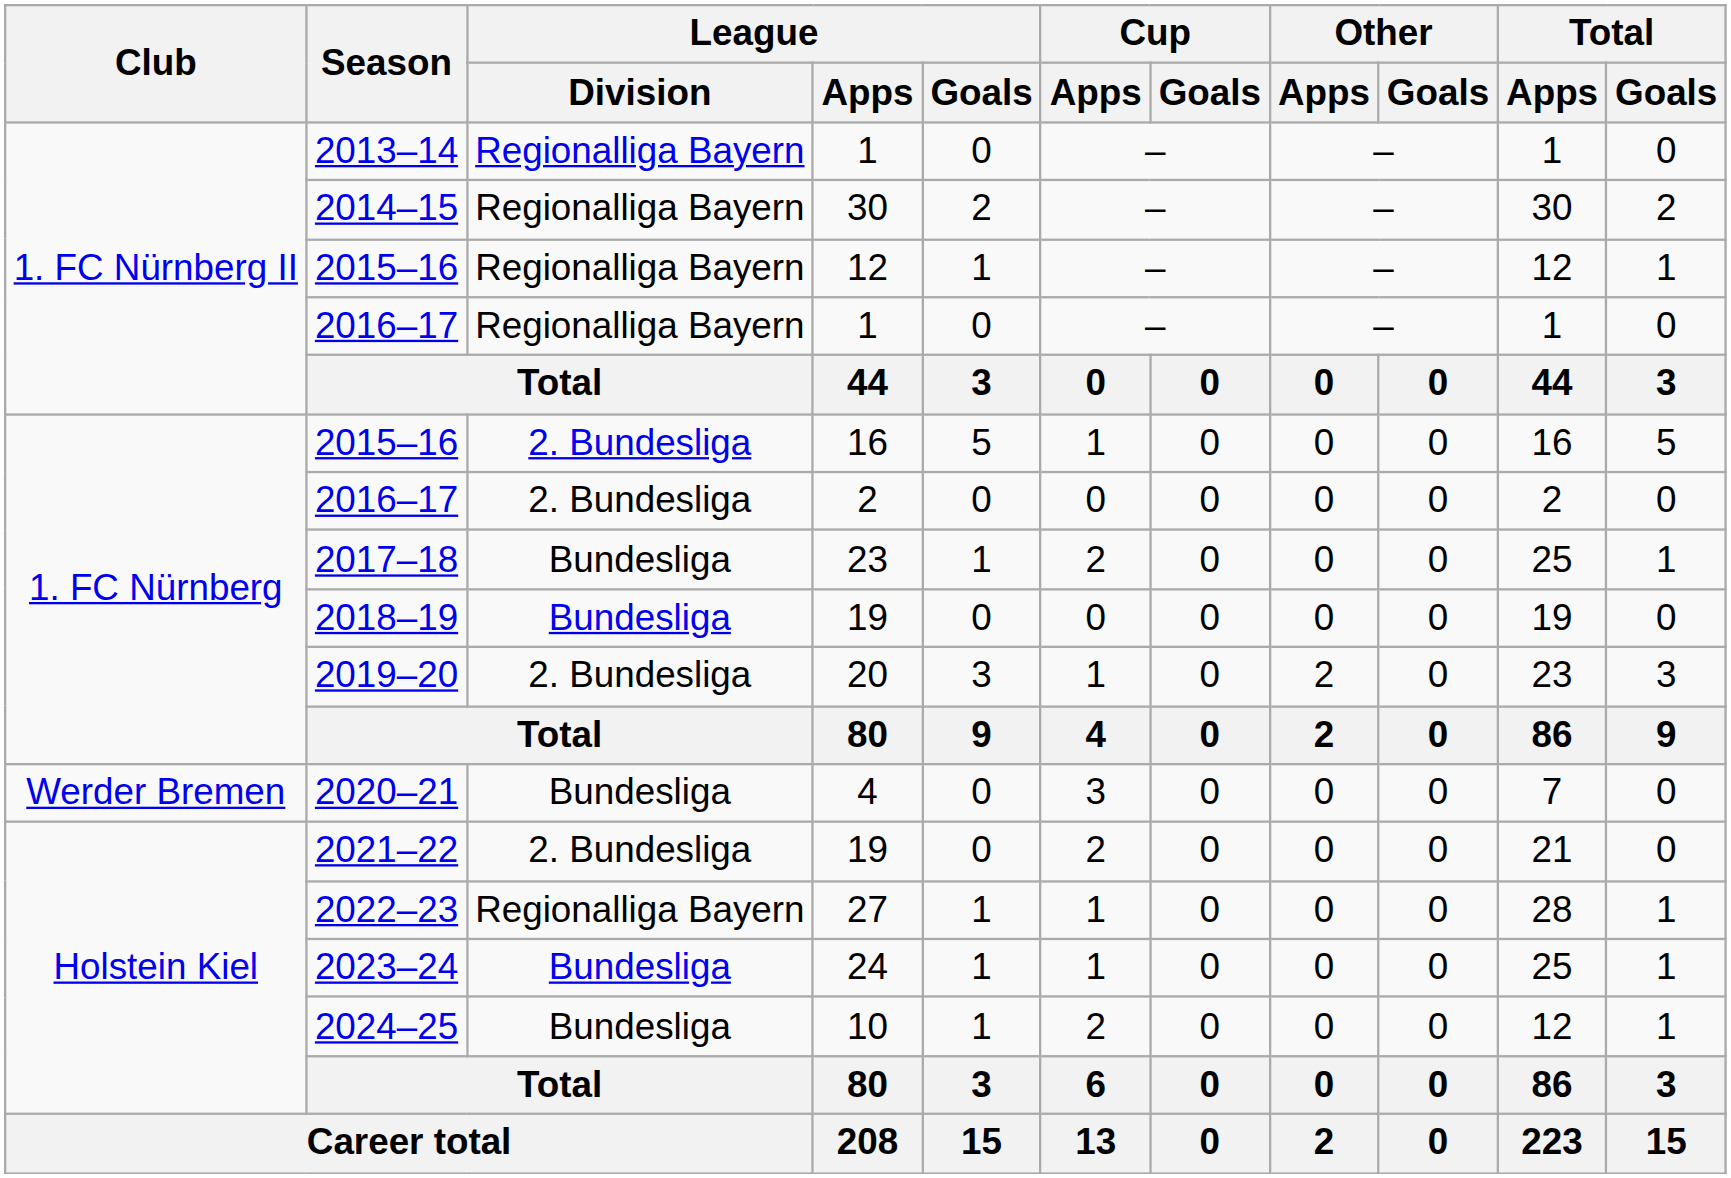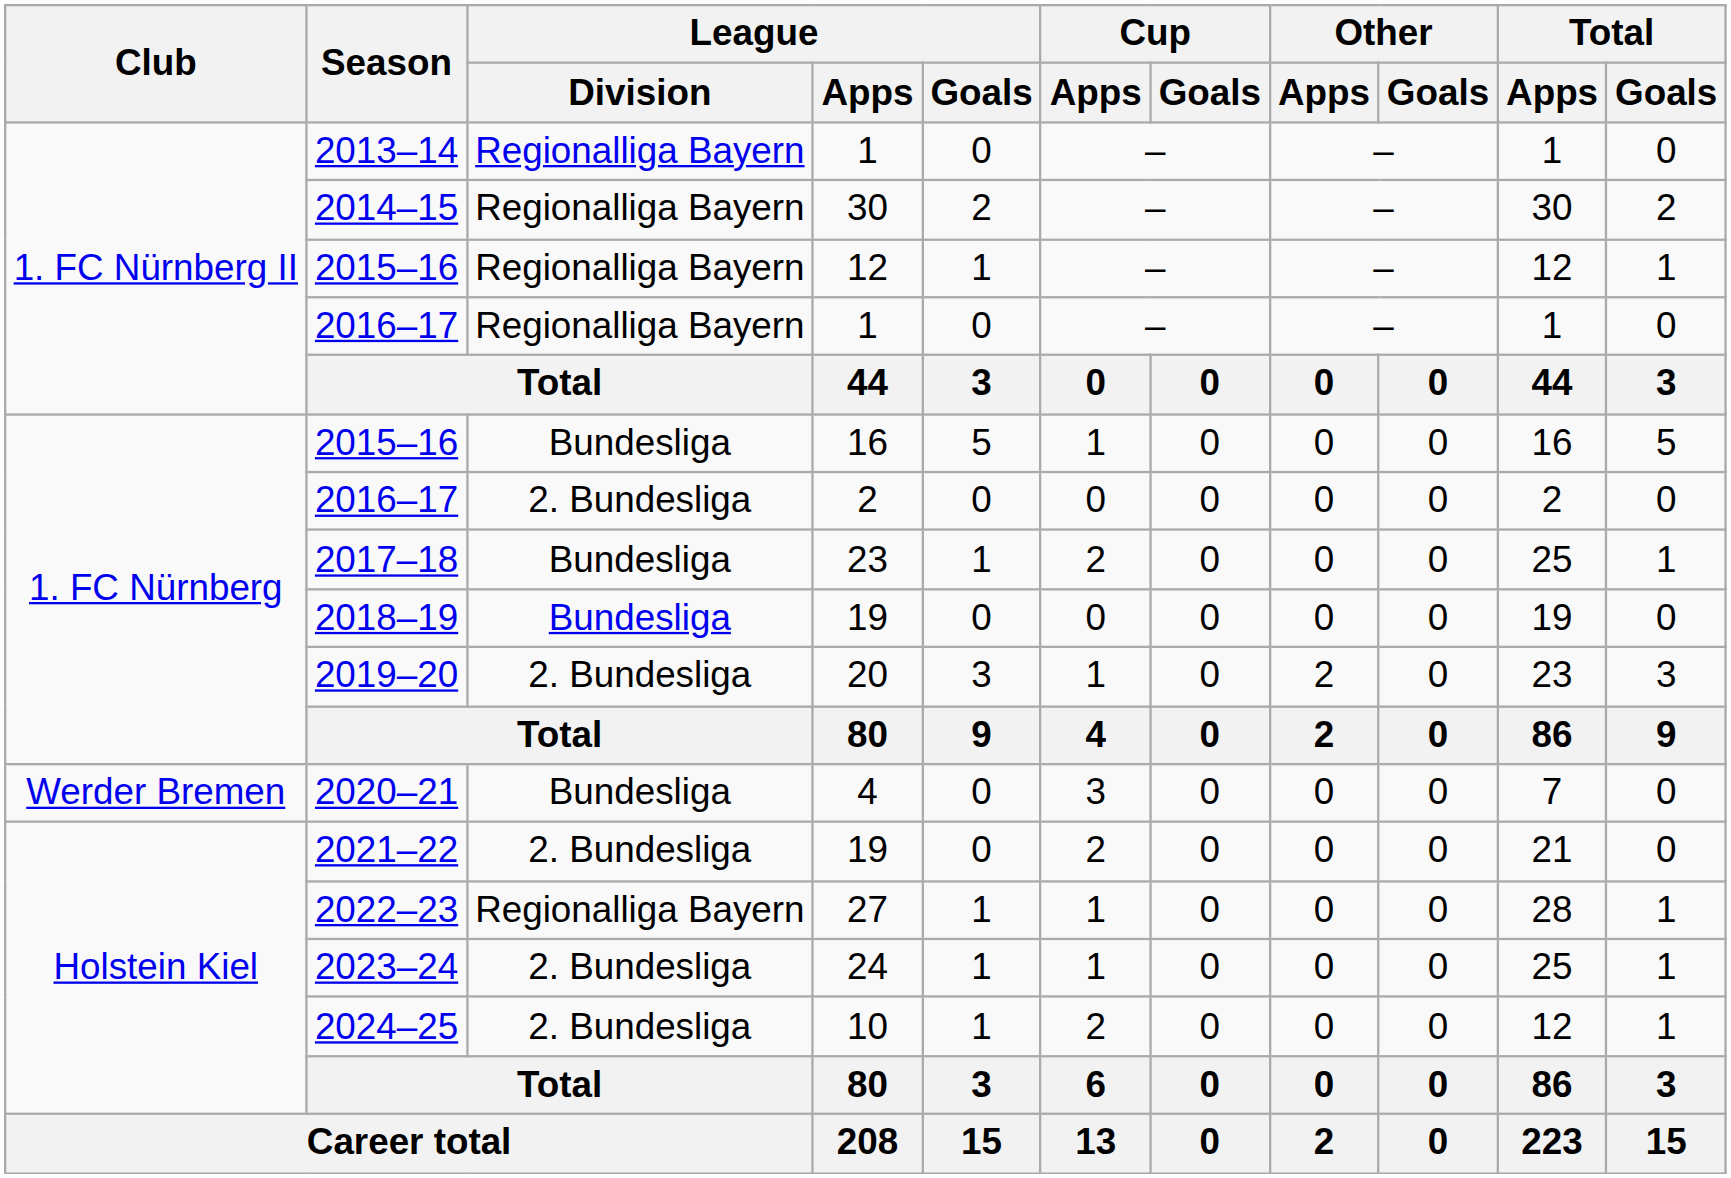 <table class="wikitable" style="text-align: center">
 <tr>
 <th rowspan="2">Club</th>
 <th rowspan="2">Season</th>
 <th colspan="3">League</th>
 <th colspan="2">Cup</th>
 <th colspan="2">Other</th>
 <th colspan="2">Total</th>
 </tr>
 <tr>
 <th>Division</th>
 <th>Apps</th>
 <th>Goals</th>
 <th>Apps</th>
 <th>Goals</th>
 <th>Apps</th>
 <th>Goals</th>
 <th>Apps</th>
 <th>Goals</th>
 </tr>
 <tr>
 <td rowspan="5"><a href='#'>1. FC Nürnberg II</a></td>
 <td><a href='#'>2013–14</a></td>
 <td><a href='#'>Regionalliga Bayern</a></td>
 <td>1</td>
 <td>0</td>
 <td colspan="2">–</td>
 <td colspan="2">–</td>
 <td>1</td>
 <td>0</td>
 </tr>
 <tr>
 <td><a href='#'>2014–15</a></td>
 <td>Regionalliga Bayern</td>
 <td>30</td>
 <td>2</td>
 <td colspan="2">–</td>
 <td colspan="2">–</td>
 <td>30</td>
 <td>2</td>
 </tr>
 <tr>
 <td><a href='#'>2015–16</a></td>
 <td>Regionalliga Bayern</td>
 <td>12</td>
 <td>1</td>
 <td colspan="2">–</td>
 <td colspan="2">–</td>
 <td>12</td>
 <td>1</td>
 </tr>
 <tr>
 <td><a href='#'>2016–17</a></td>
 <td>Regionalliga Bayern</td>
 <td>1</td>
 <td>0</td>
 <td colspan="2">–</td>
 <td colspan="2">–</td>
 <td>1</td>
 <td>0</td>
 </tr>
 <tr>
 <th colspan="2">Total</th>
 <th>44</th>
 <th>3</th>
 <th>0</th>
 <th>0</th>
 <th>0</th>
 <th>0</th>
 <th>44</th>
 <th>3</th>
 </tr>
 <tr>
 <td rowspan="6"><a href='#'>1. FC Nürnberg</a></td>
 <td><a href='#'>2015–16</a></td>
-<td><a href='#'>2. Bundesliga</a></td>
+<td>Bundesliga</td>
 <td>16</td>
 <td>5</td>
 <td>1</td>
 <td>0</td>
 <td>0</td>
 <td>0</td>
 <td>16</td>
 <td>5</td>
 </tr>
 <tr>
 <td><a href='#'>2016–17</a></td>
 <td>2. Bundesliga</td>
 <td>2</td>
 <td>0</td>
 <td>0</td>
 <td>0</td>
 <td>0</td>
 <td>0</td>
 <td>2</td>
 <td>0</td>
 </tr>
 <tr>
 <td><a href='#'>2017–18</a></td>
 <td>Bundesliga</td>
 <td>23</td>
 <td>1</td>
 <td>2</td>
 <td>0</td>
 <td>0</td>
 <td>0</td>
 <td>25</td>
 <td>1</td>
 </tr>
 <tr>
 <td><a href='#'>2018–19</a></td>
 <td><a href='#'>Bundesliga</a></td>
 <td>19</td>
 <td>0</td>
 <td>0</td>
 <td>0</td>
 <td>0</td>
 <td>0</td>
 <td>19</td>
 <td>0</td>
 </tr>
 <tr>
 <td><a href='#'>2019–20</a></td>
 <td>2. Bundesliga</td>
 <td>20</td>
 <td>3</td>
 <td>1</td>
 <td>0</td>
 <td>2</td>
 <td>0</td>
 <td>23</td>
 <td>3</td>
 </tr>
 <tr>
 <th colspan="2">Total</th>
 <th>80</th>
 <th>9</th>
 <th>4</th>
 <th>0</th>
 <th>2</th>
 <th>0</th>
 <th>86</th>
 <th>9</th>
 </tr>
 <tr>
 <td><a href='#'>Werder Bremen</a></td>
 <td><a href='#'>2020–21</a></td>
 <td>Bundesliga</td>
 <td>4</td>
 <td>0</td>
 <td>3</td>
 <td>0</td>
 <td>0</td>
 <td>0</td>
 <td>7</td>
 <td>0</td>
 </tr>
 <tr>
 <td rowspan="5"><a href='#'>Holstein Kiel</a></td>
 <td><a href='#'>2021–22</a></td>
 <td>2. Bundesliga</td>
 <td>19</td>
 <td>0</td>
 <td>2</td>
 <td>0</td>
 <td>0</td>
 <td>0</td>
 <td>21</td>
 <td>0</td>
 </tr>
 <tr>
 <td><a href='#'>2022–23</a></td>
 <td>Regionalliga Bayern</td>
 <td>27</td>
 <td>1</td>
 <td>1</td>
 <td>0</td>
 <td>0</td>
 <td>0</td>
 <td>28</td>
 <td>1</td>
 </tr>
 <tr>
 <td><a href='#'>2023–24</a></td>
-<td><a href='#'>Bundesliga</a></td>
+<td>2. Bundesliga</td>
 <td>24</td>
 <td>1</td>
 <td>1</td>
 <td>0</td>
 <td>0</td>
 <td>0</td>
 <td>25</td>
 <td>1</td>
 </tr>
 <tr>
 <td><a href='#'>2024–25</a></td>
-<td>Bundesliga</td>
+<td>2. Bundesliga</td>
 <td>10</td>
 <td>1</td>
 <td>2</td>
 <td>0</td>
 <td>0</td>
 <td>0</td>
 <td>12</td>
 <td>1</td>
 </tr>
 <tr>
 <th colspan="2">Total</th>
 <th>80</th>
 <th>3</th>
 <th>6</th>
 <th>0</th>
 <th>0</th>
 <th>0</th>
 <th>86</th>
 <th>3</th>
 </tr>
 <tr>
 <th colspan="3">Career total</th>
 <th>208</th>
 <th>15</th>
 <th>13</th>
 <th>0</th>
 <th>2</th>
 <th>0</th>
 <th>223</th>
 <th>15</th>
 </tr>
 </table>
